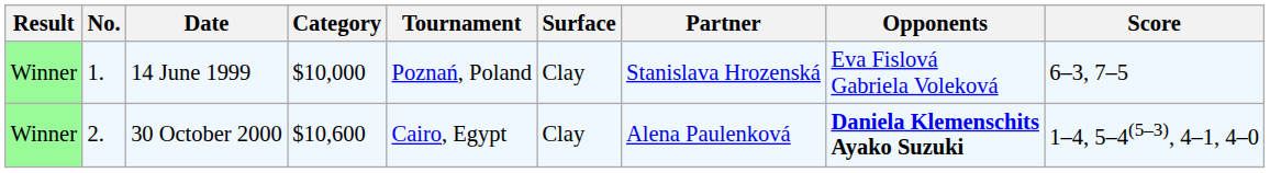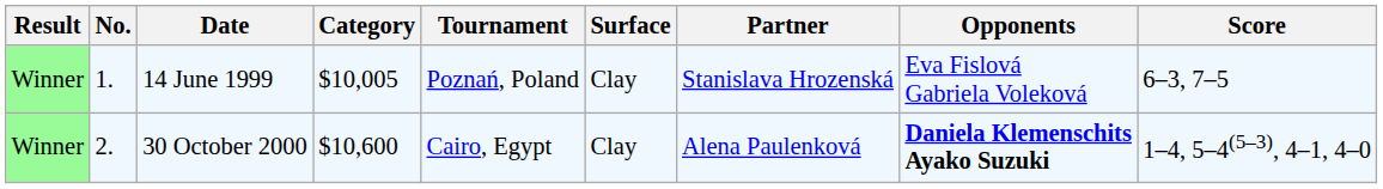 <table class="sortable wikitable" style=font-size:97%>
 <tr>
 <th>Result</th>
 <th>No.</th>
 <th>Date</th>
 <th>Category</th>
 <th>Tournament</th>
 <th>Surface</th>
 <th>Partner</th>
 <th>Opponents</th>
 <th>Score</th>
 </tr>
 <tr style="background:#f0f8ff;">
 <td style="background:#98fb98;">Winner</td>
 <td>1.</td>
 <td>14 June 1999</td>
-<td>$10,000</td>
+<td>$10,005</td>
 <td><a href='#'>Poznań</a>, Poland</td>
 <td>Clay</td>
 <td> <a href='#'>Stanislava Hrozenská</a></td>
 <td> <a href='#'>Eva Fislová</a> <br>  <a href='#'>Gabriela Voleková</a></td>
 <td>6–3, 7–5</td>
 </tr>
 <tr style="background:#f0f8ff;">
 <td style="background:#98fb98;">Winner</td>
 <td>2.</td>
 <td>30 October 2000</td>
 <td>$10,600</td>
 <td><a href='#'>Cairo</a>, Egypt</td>
 <td>Clay</td>
 <td> <a href='#'>Alena Paulenková</a></td>
 <td><strong> <a href='#'>Daniela Klemenschits</a> <br>  Ayako Suzuki</strong></td>
 <td>1–4, 5–4<sup>(5–3)</sup>, 4–1, 4–0</td>
 </tr>
 </table>
